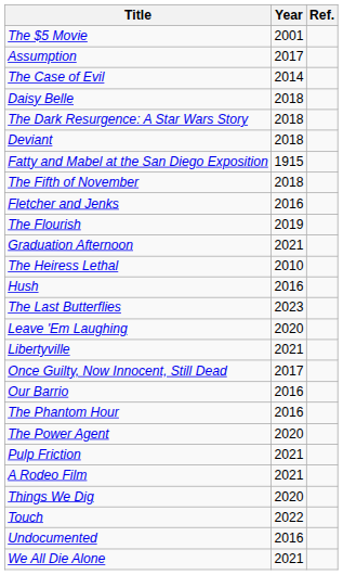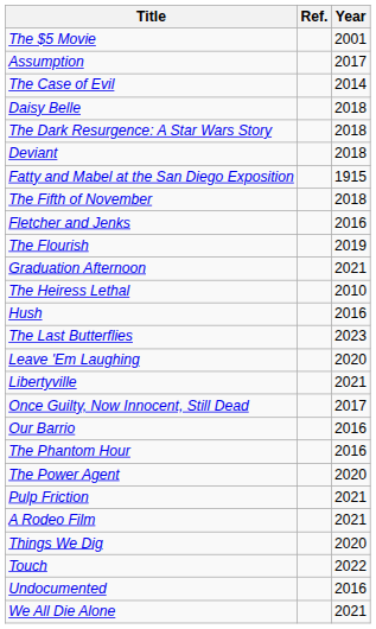 <table class="wikitable sortable">
 <tr>
 <th>Title</th>
+<th>Ref.</th>
 <th>Year</th>
-<th>Ref.</th>
 </tr>
 <tr>
 <td><em><a href='#'>The $5 Movie</a></em></td>
+<td></td>
 <td>2001</td>
-<td></td>
 </tr>
 <tr>
 <td><a href='#'><em>Assumption</em></a></td>
+<td></td>
 <td>2017</td>
-<td></td>
 </tr>
 <tr>
 <td><em><a href='#'>The Case of Evil</a></em></td>
+<td></td>
 <td>2014</td>
-<td></td>
 </tr>
 <tr>
 <td><a href='#'><em>Daisy Belle</em></a></td>
+<td></td>
 <td>2018</td>
-<td></td>
 </tr>
 <tr>
 <td><em><a href='#'>The Dark Resurgence: A Star Wars Story</a></em></td>
+<td></td>
 <td>2018</td>
-<td></td>
 </tr>
 <tr>
 <td><em><a href='#'>Deviant</a></em></td>
+<td></td>
 <td>2018</td>
-<td></td>
 </tr>
 <tr>
 <td><em><a href='#'>Fatty and Mabel at the San Diego Exposition</a></em></td>
+<td></td>
 <td>1915</td>
-<td></td>
 </tr>
 <tr>
 <td><em><a href='#'>The Fifth of November</a></em></td>
+<td></td>
 <td>2018</td>
-<td></td>
 </tr>
 <tr>
 <td><em><a href='#'>Fletcher and Jenks</a></em></td>
+<td></td>
 <td>2016</td>
-<td></td>
 </tr>
 <tr>
 <td><em><a href='#'>The Flourish</a></em></td>
+<td></td>
 <td>2019</td>
-<td></td>
 </tr>
 <tr>
 <td><a href='#'><em>Graduation Afternoon</em></a></td>
+<td></td>
 <td>2021</td>
-<td></td>
 </tr>
 <tr>
 <td><em><a href='#'>The Heiress Lethal</a></em></td>
+<td></td>
 <td>2010</td>
-<td></td>
 </tr>
 <tr>
 <td><em><a href='#'>Hush</a></em></td>
+<td></td>
 <td>2016</td>
-<td></td>
 </tr>
 <tr>
 <td><em><a href='#'>The Last Butterflies</a></em></td>
+<td></td>
 <td>2023</td>
-<td></td>
 </tr>
 <tr>
 <td><a href='#'><em>Leave 'Em Laughing</em></a></td>
+<td></td>
 <td>2020</td>
-<td></td>
 </tr>
 <tr>
 <td><a href='#'><em>Libertyville</em></a></td>
+<td></td>
 <td>2021</td>
-<td></td>
 </tr>
 <tr>
 <td><em><a href='#'>Once Guilty, Now Innocent, Still Dead</a></em></td>
+<td></td>
 <td>2017</td>
-<td></td>
 </tr>
 <tr>
 <td><em><a href='#'>Our Barrio</a></em></td>
+<td></td>
 <td>2016</td>
-<td></td>
 </tr>
 <tr>
 <td><em><a href='#'>The Phantom Hour</a></em></td>
+<td></td>
 <td>2016</td>
-<td></td>
 </tr>
 <tr>
 <td><em><a href='#'>The Power Agent</a></em></td>
+<td></td>
 <td>2020</td>
-<td></td>
 </tr>
 <tr>
 <td><a href='#'><em>Pulp Friction</em></a></td>
+<td></td>
 <td>2021</td>
-<td></td>
 </tr>
 <tr>
 <td><em><a href='#'>A Rodeo Film</a></em></td>
+<td></td>
 <td>2021</td>
-<td></td>
 </tr>
 <tr>
 <td><em><a href='#'>Things We Dig</a></em></td>
+<td></td>
 <td>2020</td>
-<td></td>
 </tr>
 <tr>
 <td><em><a href='#'>Touch</a></em></td>
+<td></td>
 <td>2022</td>
-<td></td>
 </tr>
 <tr>
 <td><a href='#'><em>Undocumented</em></a></td>
+<td></td>
 <td>2016</td>
-<td></td>
 </tr>
 <tr>
 <td><em><a href='#'>We All Die Alone</a></em></td>
+<td></td>
 <td>2021</td>
-<td></td>
 </tr>
 </table>
